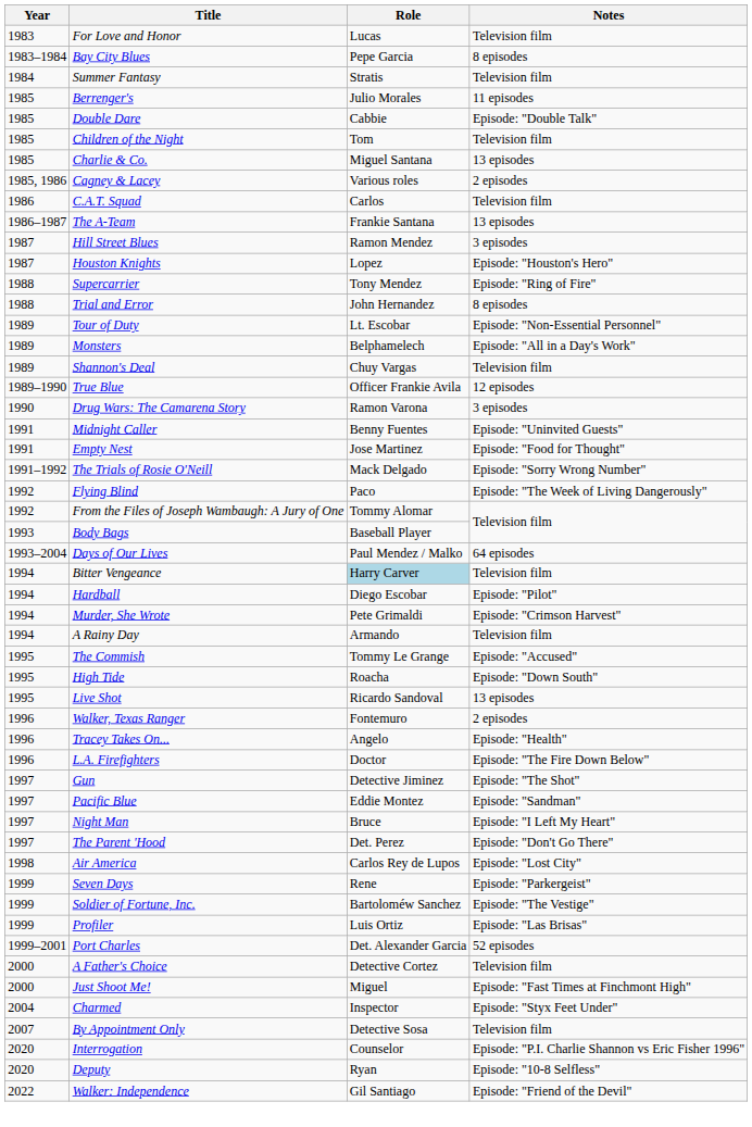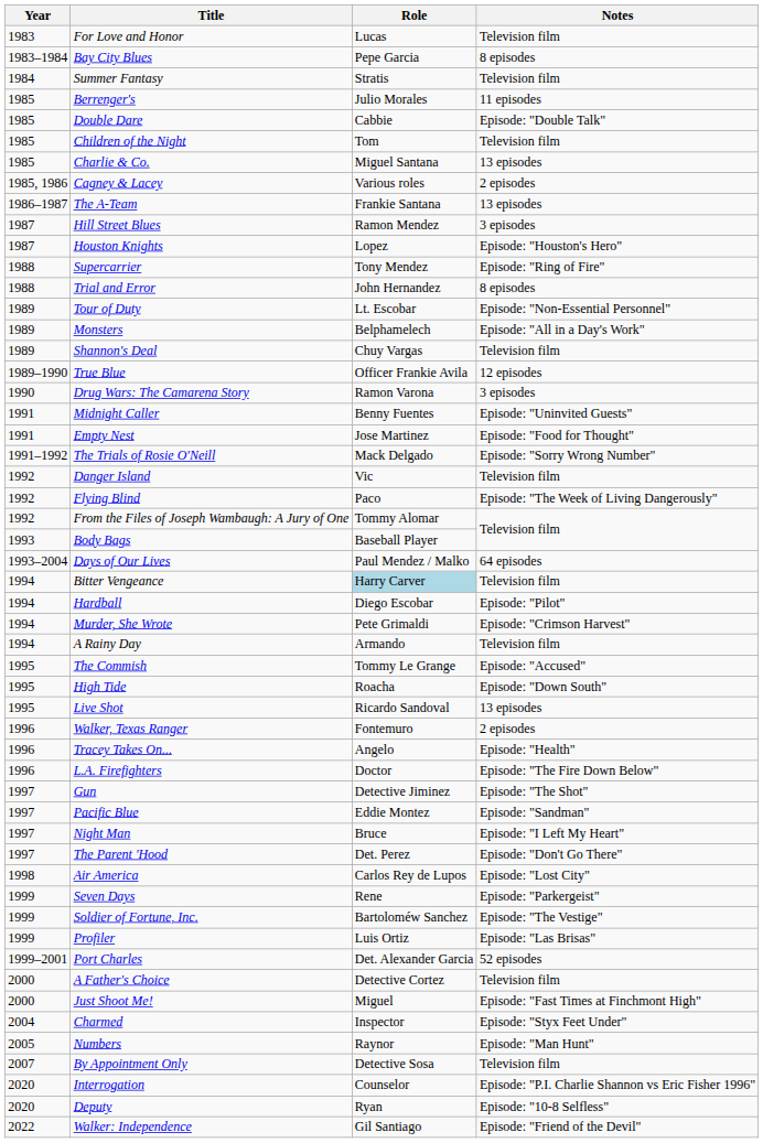 <table class="wikitable sortable">
 <tr>
 <th>Year</th>
 <th>Title</th>
 <th>Role</th>
 <th>Notes</th>
 </tr>
 <tr>
 <td>1983</td>
 <td><em>For Love and Honor</em></td>
 <td>Lucas</td>
 <td>Television film</td>
 </tr>
 <tr>
 <td>1983–1984</td>
 <td><em><a href='#'>Bay City Blues</a></em></td>
 <td>Pepe Garcia</td>
 <td>8 episodes</td>
 </tr>
 <tr>
 <td>1984</td>
 <td><em>Summer Fantasy</em></td>
 <td>Stratis</td>
 <td>Television film</td>
 </tr>
 <tr>
 <td>1985</td>
 <td><em><a href='#'>Berrenger's</a></em></td>
 <td>Julio Morales</td>
 <td>11 episodes</td>
 </tr>
 <tr>
 <td>1985</td>
 <td><a href='#'><em>Double Dare</em></a></td>
 <td>Cabbie</td>
 <td>Episode: "Double Talk"</td>
 </tr>
 <tr>
 <td>1985</td>
 <td><a href='#'><em>Children of the Night</em></a></td>
 <td>Tom</td>
 <td>Television film</td>
 </tr>
 <tr>
 <td>1985</td>
 <td><em><a href='#'>Charlie & Co.</a></em></td>
 <td>Miguel Santana</td>
 <td>13 episodes</td>
 </tr>
 <tr>
 <td>1985, 1986</td>
 <td><em><a href='#'>Cagney & Lacey</a></em></td>
 <td>Various roles</td>
 <td>2 episodes</td>
-</tr>
-<tr>
-<td>1986</td>
-<td><em><a href='#'>C.A.T. Squad</a></em></td>
-<td>Carlos</td>
-<td>Television film</td>
 </tr>
 <tr>
 <td>1986–1987</td>
 <td><em><a href='#'>The A-Team</a></em></td>
 <td>Frankie Santana</td>
 <td>13 episodes</td>
 </tr>
 <tr>
 <td>1987</td>
 <td><em><a href='#'>Hill Street Blues</a></em></td>
 <td>Ramon Mendez</td>
 <td>3 episodes</td>
 </tr>
 <tr>
 <td>1987</td>
 <td><em><a href='#'>Houston Knights</a></em></td>
 <td>Lopez</td>
 <td>Episode: "Houston's Hero"</td>
 </tr>
 <tr>
 <td>1988</td>
 <td><a href='#'><em>Supercarrier</em></a></td>
 <td>Tony Mendez</td>
 <td>Episode: "Ring of Fire"</td>
 </tr>
 <tr>
 <td>1988</td>
 <td><a href='#'><em>Trial and Error</em></a></td>
 <td>John Hernandez</td>
 <td>8 episodes</td>
 </tr>
 <tr>
 <td>1989</td>
 <td><a href='#'><em>Tour of Duty</em></a></td>
 <td>Lt. Escobar</td>
 <td>Episode: "Non-Essential Personnel"</td>
 </tr>
 <tr>
 <td>1989</td>
 <td><a href='#'><em>Monsters</em></a></td>
 <td>Belphamelech</td>
 <td>Episode: "All in a Day's Work"</td>
 </tr>
 <tr>
 <td>1989</td>
 <td><em><a href='#'>Shannon's Deal</a></em></td>
 <td>Chuy Vargas</td>
 <td>Television film</td>
 </tr>
 <tr>
 <td>1989–1990</td>
 <td><a href='#'><em>True Blue</em></a></td>
 <td>Officer Frankie Avila</td>
 <td>12 episodes</td>
 </tr>
 <tr>
 <td>1990</td>
 <td><em><a href='#'>Drug Wars: The Camarena Story</a></em></td>
 <td>Ramon Varona</td>
 <td>3 episodes</td>
 </tr>
 <tr>
 <td>1991</td>
 <td><em><a href='#'>Midnight Caller</a></em></td>
 <td>Benny Fuentes</td>
 <td>Episode: "Uninvited Guests"</td>
 </tr>
 <tr>
 <td>1991</td>
 <td><em><a href='#'>Empty Nest</a></em></td>
 <td>Jose Martinez</td>
 <td>Episode: "Food for Thought"</td>
 </tr>
 <tr>
 <td>1991–1992</td>
 <td><em><a href='#'>The Trials of Rosie O'Neill</a></em></td>
 <td>Mack Delgado</td>
 <td>Episode: "Sorry Wrong Number"</td>
+</tr>
+<tr>
+<td>1992</td>
+<td><a href='#'><em>Danger Island</em></a></td>
+<td>Vic</td>
+<td>Television film</td>
 </tr>
 <tr>
 <td>1992</td>
 <td><a href='#'><em>Flying Blind</em></a></td>
 <td>Paco</td>
 <td>Episode: "The Week of Living Dangerously"</td>
 </tr>
 <tr>
 <td>1992</td>
 <td><em>From the Files of Joseph Wambaugh: A Jury of One</em></td>
 <td>Tommy Alomar</td>
 <td rowspan="2">Television film</td>
 </tr>
 <tr>
 <td>1993</td>
 <td><a href='#'><em>Body Bags</em></a></td>
 <td>Baseball Player</td>
 </tr>
 <tr>
 <td>1993–2004</td>
 <td><em><a href='#'>Days of Our Lives</a></em></td>
 <td>Paul Mendez / Malko</td>
 <td>64 episodes</td>
 </tr>
 <tr>
 <td>1994</td>
 <td><em>Bitter Vengeance</em></td>
 <td style="background: lightblue;">Harry Carver</td>
 <td>Television film</td>
 </tr>
 <tr>
 <td>1994</td>
 <td><a href='#'><em>Hardball</em></a></td>
 <td>Diego Escobar</td>
 <td>Episode: "Pilot"</td>
 </tr>
 <tr>
 <td>1994</td>
 <td><em><a href='#'>Murder, She Wrote</a></em></td>
 <td>Pete Grimaldi</td>
 <td>Episode: "Crimson Harvest"</td>
 </tr>
 <tr>
 <td>1994</td>
 <td><em>A Rainy Day</em></td>
 <td>Armando</td>
 <td>Television film</td>
 </tr>
 <tr>
 <td>1995</td>
 <td><em><a href='#'>The Commish</a></em></td>
 <td>Tommy Le Grange</td>
 <td>Episode: "Accused"</td>
 </tr>
 <tr>
 <td>1995</td>
 <td><a href='#'><em>High Tide</em></a></td>
 <td>Roacha</td>
 <td>Episode: "Down South"</td>
 </tr>
 <tr>
 <td>1995</td>
 <td><em><a href='#'>Live Shot</a></em></td>
 <td>Ricardo Sandoval</td>
 <td>13 episodes</td>
 </tr>
 <tr>
 <td>1996</td>
 <td><em><a href='#'>Walker, Texas Ranger</a></em></td>
 <td>Fontemuro</td>
 <td>2 episodes</td>
 </tr>
 <tr>
 <td>1996</td>
 <td><em><a href='#'>Tracey Takes On...</a></em></td>
 <td>Angelo</td>
 <td>Episode: "Health"</td>
 </tr>
 <tr>
 <td>1996</td>
 <td><em><a href='#'>L.A. Firefighters</a></em></td>
 <td>Doctor</td>
 <td>Episode: "The Fire Down Below"</td>
 </tr>
 <tr>
 <td>1997</td>
 <td><a href='#'><em>Gun</em></a></td>
 <td>Detective Jiminez</td>
 <td>Episode: "The Shot"</td>
 </tr>
 <tr>
 <td>1997</td>
 <td><a href='#'><em>Pacific Blue</em></a></td>
 <td>Eddie Montez</td>
 <td>Episode: "Sandman"</td>
 </tr>
 <tr>
 <td>1997</td>
 <td><a href='#'><em>Night Man</em></a></td>
 <td>Bruce</td>
 <td>Episode: "I Left My Heart"</td>
 </tr>
 <tr>
 <td>1997</td>
 <td><em><a href='#'>The Parent 'Hood</a></em></td>
 <td>Det. Perez</td>
 <td>Episode: "Don't Go There"</td>
 </tr>
 <tr>
 <td>1998</td>
 <td><a href='#'><em>Air America</em></a></td>
 <td>Carlos Rey de Lupos</td>
 <td>Episode: "Lost City"</td>
 </tr>
 <tr>
 <td>1999</td>
 <td><a href='#'><em>Seven Days</em></a></td>
 <td>Rene</td>
 <td>Episode: "Parkergeist"</td>
 </tr>
 <tr>
 <td>1999</td>
 <td><em><a href='#'>Soldier of Fortune, Inc.</a></em></td>
 <td>Bartoloméw Sanchez</td>
 <td>Episode: "The Vestige"</td>
 </tr>
 <tr>
 <td>1999</td>
 <td><a href='#'><em>Profiler</em></a></td>
 <td>Luis Ortiz</td>
 <td>Episode: "Las Brisas"</td>
 </tr>
 <tr>
 <td>1999–2001</td>
 <td><em><a href='#'>Port Charles</a></em></td>
 <td>Det. Alexander Garcia</td>
 <td>52 episodes</td>
 </tr>
 <tr>
 <td>2000</td>
 <td><em><a href='#'>A Father's Choice</a></em></td>
 <td>Detective Cortez</td>
 <td>Television film</td>
 </tr>
 <tr>
 <td>2000</td>
 <td><em><a href='#'>Just Shoot Me!</a></em></td>
 <td>Miguel</td>
 <td>Episode: "Fast Times at Finchmont High"</td>
 </tr>
 <tr>
 <td>2004</td>
 <td><em><a href='#'>Charmed</a></em></td>
 <td>Inspector</td>
 <td>Episode: "Styx Feet Under"</td>
 </tr>
 <tr>
+<td>2005</td>
+<td><a href='#'><em>Numbers</em></a></td>
+<td>Raynor</td>
+<td>Episode: "Man Hunt"</td>
+</tr>
+<tr>
 <td>2007</td>
 <td><a href='#'><em>By Appointment Only</em></a></td>
 <td>Detective Sosa</td>
 <td>Television film</td>
 </tr>
 <tr>
 <td>2020</td>
 <td><a href='#'><em>Interrogation</em></a></td>
 <td>Counselor</td>
 <td>Episode: "P.I. Charlie Shannon vs Eric Fisher 1996"</td>
 </tr>
 <tr>
 <td>2020</td>
 <td><a href='#'><em>Deputy</em></a></td>
 <td>Ryan</td>
 <td>Episode: "10-8 Selfless"</td>
 </tr>
 <tr>
 <td>2022</td>
 <td><em><a href='#'>Walker: Independence</a></em></td>
 <td>Gil Santiago</td>
 <td>Episode: "Friend of the Devil"</td>
 </tr>
 </table>
